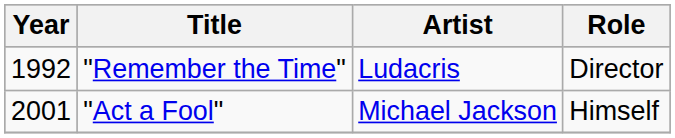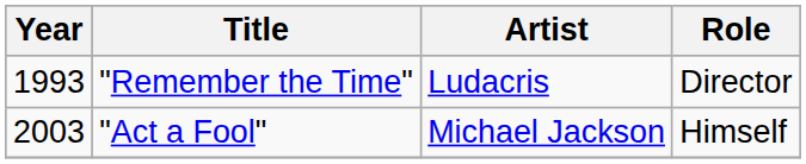 <table class="wikitable">
 <tr>
 <th>Year</th>
 <th>Title</th>
 <th>Artist</th>
 <th>Role</th>
 </tr>
 <tr>
-<td>1992</td>
+<td>1993</td>
 <td>"<a href='#'>Remember the Time</a>"</td>
 <td><a href='#'>Ludacris</a></td>
 <td>Director</td>
 </tr>
 <tr>
-<td>2001</td>
+<td>2003</td>
 <td>"<a href='#'>Act a Fool</a>"</td>
 <td><a href='#'>Michael Jackson</a></td>
 <td>Himself</td>
 </tr>
 <tr>
 </tr>
 </table>
